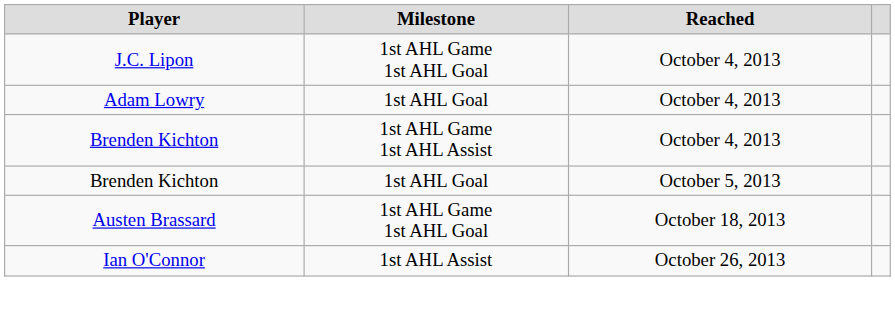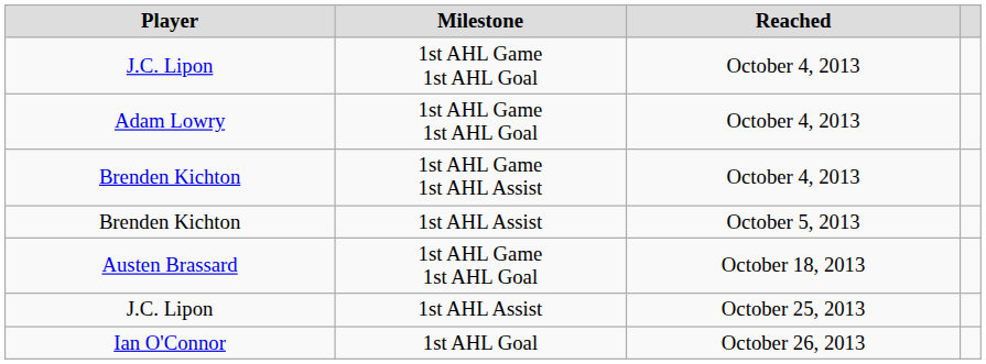 <table class="wikitable"  style="width:60%; text-align:center;">
 <tr style="text-align:center; background:#ddd;">
 <td><strong>Player</strong></td>
 <td><strong>Milestone</strong></td>
 <td><strong>Reached</strong></td>
 <td></td>
 </tr>
 <tr>
 <td><a href='#'>J.C. Lipon</a></td>
 <td>1st AHL Game<br>1st AHL Goal</td>
 <td>October 4, 2013</td>
 <td></td>
 </tr>
 <tr>
 <td><a href='#'>Adam Lowry</a></td>
-<td>1st AHL Goal</td>
+<td>1st AHL Game<br>1st AHL Goal</td>
 <td>October 4, 2013</td>
 <td></td>
 </tr>
 <tr>
 <td><a href='#'>Brenden Kichton</a></td>
 <td>1st AHL Game<br>1st AHL Assist</td>
 <td>October 4, 2013</td>
 <td></td>
 </tr>
 <tr>
 <td>Brenden Kichton</td>
-<td>1st AHL Goal</td>
+<td>1st AHL Assist</td>
 <td>October 5, 2013</td>
 <td></td>
 </tr>
 <tr>
 <td><a href='#'>Austen Brassard</a></td>
 <td>1st AHL Game<br>1st AHL Goal</td>
 <td>October 18, 2013</td>
 <td></td>
 </tr>
 <tr>
+<td>J.C. Lipon</td>
+<td>1st AHL Assist</td>
+<td>October 25, 2013</td>
+<td></td>
+</tr>
+<tr>
 <td><a href='#'>Ian O'Connor</a></td>
-<td>1st AHL Assist</td>
+<td>1st AHL Goal</td>
 <td>October 26, 2013</td>
 <td></td>
 </tr>
 </table>
